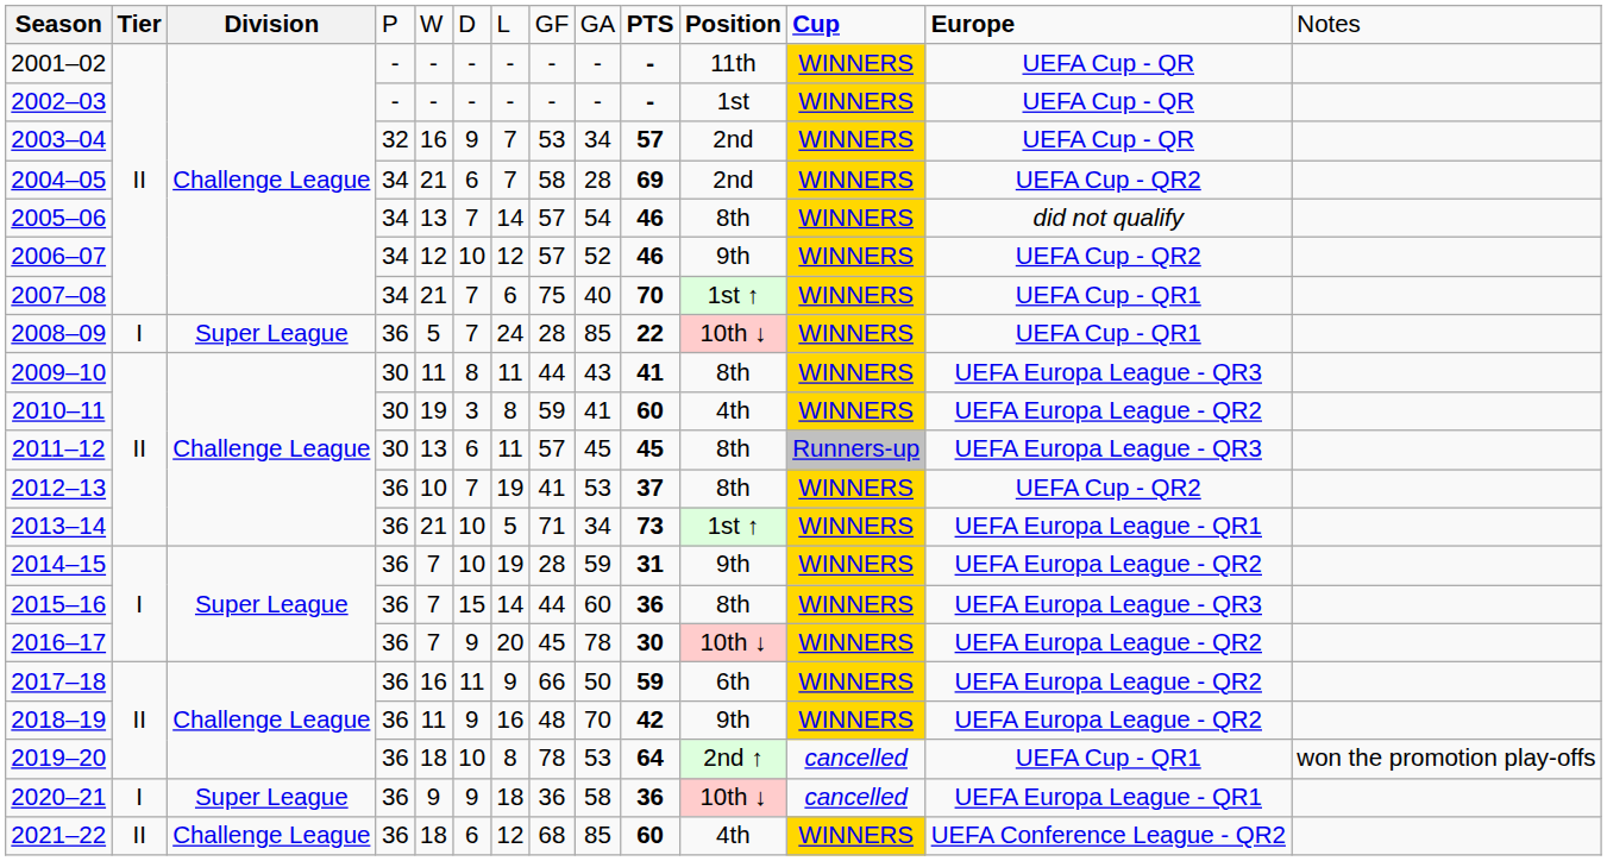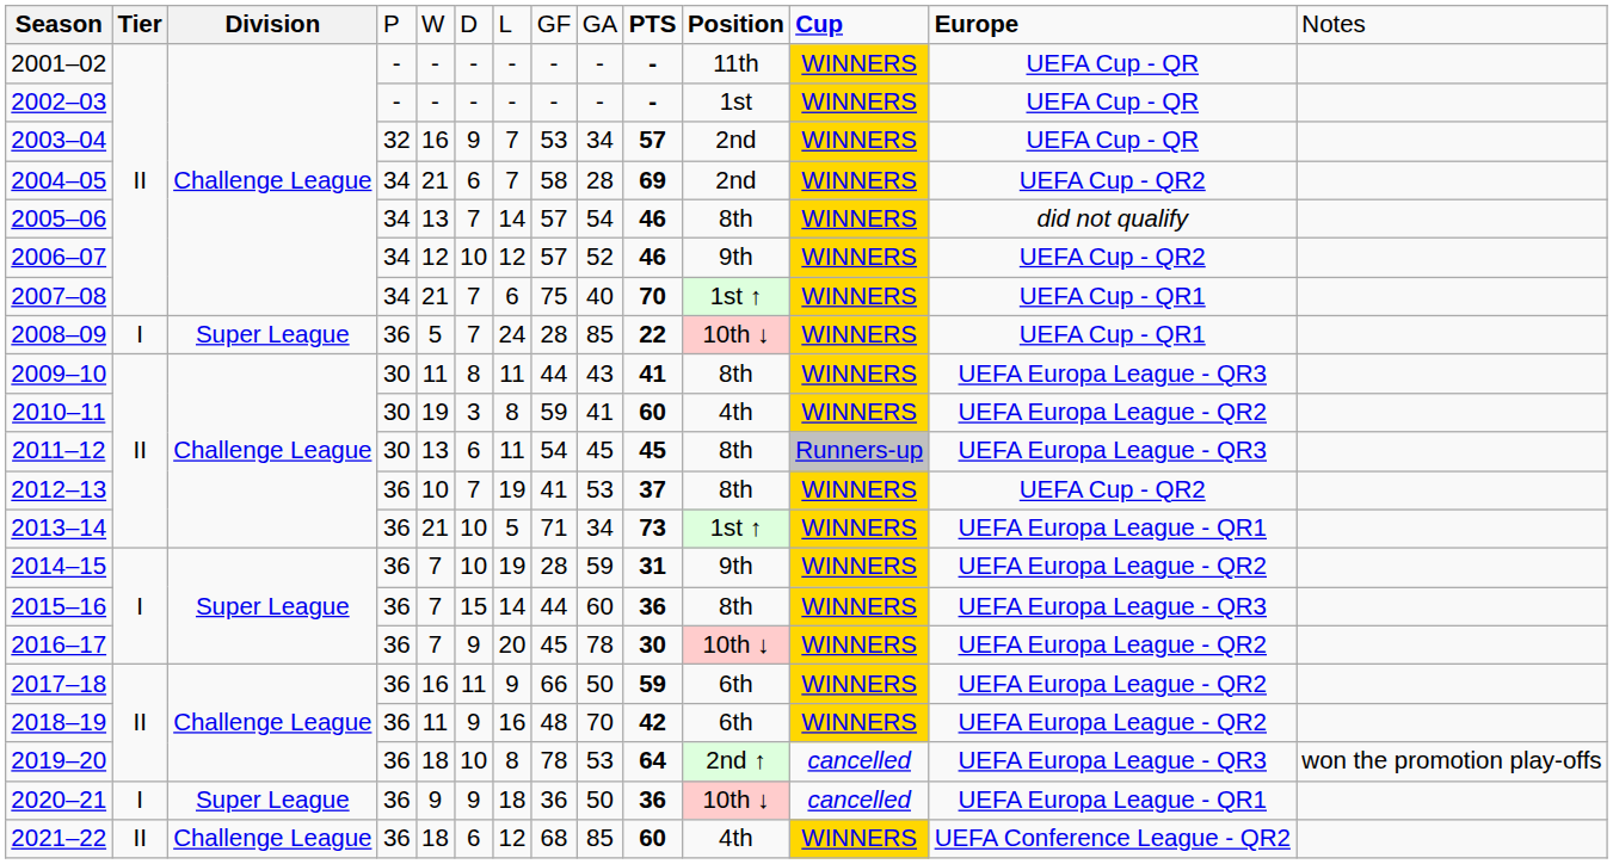 <table class="wikitable">
 <tr>
 <th>Season</th>
 <th>Tier</th>
 <th>Division</th>
 <td>P</td>
 <td>W</td>
 <td>D</td>
 <td>L</td>
 <td>GF</td>
 <td>GA</td>
 <td><strong>PTS</strong></td>
 <td><strong>Position</strong></td>
 <td><strong><a href='#'>Cup</a></strong></td>
 <td><strong>Europe</strong></td>
 <td>Notes</td>
 </tr>
 <tr align="center">
 <td>2001–02</td>
 <td rowspan="7">II</td>
 <td rowspan=7><a href='#'>Challenge League</a></td>
 <td>-</td>
 <td>-</td>
 <td>-</td>
 <td>-</td>
 <td>-</td>
 <td>-</td>
 <td><strong>-</strong></td>
 <td>11th</td>
 <td style="background-color:gold"><a href='#'>WINNERS</a></td>
 <td><a href='#'>UEFA Cup - QR</a></td>
 <td></td>
 </tr>
 <tr align="center">
 <td><a href='#'>2002–03</a></td>
 <td>-</td>
 <td>-</td>
 <td>-</td>
 <td>-</td>
 <td>-</td>
 <td>-</td>
 <td><strong>-</strong></td>
 <td>1st</td>
 <td style="background-color:gold"><a href='#'>WINNERS</a></td>
 <td><a href='#'>UEFA Cup - QR</a></td>
 <td></td>
 </tr>
 <tr align="center">
 <td><a href='#'>2003–04</a></td>
 <td>32</td>
 <td>16</td>
 <td>9</td>
 <td>7</td>
 <td>53</td>
 <td>34</td>
 <td><strong>57</strong></td>
 <td>2nd</td>
 <td style="background-color:gold"><a href='#'>WINNERS</a></td>
 <td><a href='#'>UEFA Cup - QR</a></td>
 <td></td>
 </tr>
 <tr align="center">
 <td><a href='#'>2004–05</a></td>
 <td>34</td>
 <td>21</td>
 <td>6</td>
 <td>7</td>
 <td>58</td>
 <td>28</td>
 <td><strong>69</strong></td>
 <td>2nd</td>
 <td style="background-color:gold"><a href='#'>WINNERS</a></td>
 <td><a href='#'>UEFA Cup - QR2</a></td>
 <td></td>
 </tr>
 <tr align="center">
 <td><a href='#'>2005–06</a></td>
 <td>34</td>
 <td>13</td>
 <td>7</td>
 <td>14</td>
 <td>57</td>
 <td>54</td>
 <td><strong>46</strong></td>
 <td>8th</td>
 <td style="background-color:gold"><a href='#'>WINNERS</a></td>
 <td><em>did not qualify</em></td>
 <td></td>
 </tr>
 <tr align="center">
 <td><a href='#'>2006–07</a></td>
 <td>34</td>
 <td>12</td>
 <td>10</td>
 <td>12</td>
 <td>57</td>
 <td>52</td>
 <td><strong>46</strong></td>
 <td>9th</td>
 <td style="background-color:gold"><a href='#'>WINNERS</a></td>
 <td><a href='#'>UEFA Cup - QR2</a></td>
 <td></td>
 </tr>
 <tr align="center">
 <td><a href='#'>2007–08</a></td>
 <td>34</td>
 <td>21</td>
 <td>7</td>
 <td>6</td>
 <td>75</td>
 <td>40</td>
 <td><strong>70</strong></td>
 <td style="background:#ddffdd">1st ↑</td>
 <td style="background-color:gold"><a href='#'>WINNERS</a></td>
 <td><a href='#'>UEFA Cup - QR1</a></td>
 <td></td>
 </tr>
 <tr align="center">
 <td><a href='#'>2008–09</a></td>
 <td rowspan="1">I</td>
 <td rowspan=1><a href='#'>Super League</a></td>
 <td>36</td>
 <td>5</td>
 <td>7</td>
 <td>24</td>
 <td>28</td>
 <td>85</td>
 <td><strong>22</strong></td>
 <td style="background:#ffcccc">10th ↓</td>
 <td style="background-color:gold"><a href='#'>WINNERS</a></td>
 <td><a href='#'>UEFA Cup - QR1</a></td>
 <td></td>
 </tr>
 <tr align="center">
 <td><a href='#'>2009–10</a></td>
 <td rowspan="5">II</td>
 <td rowspan=5><a href='#'>Challenge League</a></td>
 <td>30</td>
 <td>11</td>
 <td>8</td>
 <td>11</td>
 <td>44</td>
 <td>43</td>
 <td><strong>41</strong></td>
 <td>8th</td>
 <td style="background-color:gold"><a href='#'>WINNERS</a></td>
 <td><a href='#'>UEFA Europa League - QR3</a></td>
 <td></td>
 </tr>
 <tr align="center">
 <td><a href='#'>2010–11</a></td>
 <td>30</td>
 <td>19</td>
 <td>3</td>
 <td>8</td>
 <td>59</td>
 <td>41</td>
 <td><strong>60</strong></td>
 <td>4th</td>
 <td style="background-color:gold"><a href='#'>WINNERS</a></td>
 <td><a href='#'>UEFA Europa League - QR2</a></td>
 <td></td>
 </tr>
 <tr align="center">
 <td><a href='#'>2011–12</a></td>
 <td>30</td>
 <td>13</td>
 <td>6</td>
 <td>11</td>
-<td>57</td>
+<td>54</td>
 <td>45</td>
 <td><strong>45</strong></td>
 <td>8th</td>
 <td style="background-color:silver"><a href='#'>Runners-up</a></td>
 <td><a href='#'>UEFA Europa League - QR3</a></td>
 <td></td>
 </tr>
 <tr align="center">
 <td><a href='#'>2012–13</a></td>
 <td>36</td>
 <td>10</td>
 <td>7</td>
 <td>19</td>
 <td>41</td>
 <td>53</td>
 <td><strong>37</strong></td>
 <td>8th</td>
 <td style="background-color:gold"><a href='#'>WINNERS</a></td>
 <td><a href='#'>UEFA Cup - QR2</a></td>
 <td></td>
 </tr>
 <tr align="center">
 <td><a href='#'>2013–14</a></td>
 <td>36</td>
 <td>21</td>
 <td>10</td>
 <td>5</td>
 <td>71</td>
 <td>34</td>
 <td><strong>73</strong></td>
 <td style="background:#ddffdd">1st ↑</td>
 <td style="background-color:gold"><a href='#'>WINNERS</a></td>
 <td><a href='#'>UEFA Europa League - QR1</a></td>
 <td></td>
 </tr>
 <tr align="center">
 <td><a href='#'>2014–15</a></td>
 <td rowspan="3">I</td>
 <td rowspan=3><a href='#'>Super League</a></td>
 <td>36</td>
 <td>7</td>
 <td>10</td>
 <td>19</td>
 <td>28</td>
 <td>59</td>
 <td><strong>31</strong></td>
 <td>9th</td>
 <td style="background-color:gold"><a href='#'>WINNERS</a></td>
 <td><a href='#'>UEFA Europa League - QR2</a></td>
 <td></td>
 </tr>
 <tr align="center">
 <td><a href='#'>2015–16</a></td>
 <td>36</td>
 <td>7</td>
 <td>15</td>
 <td>14</td>
 <td>44</td>
 <td>60</td>
 <td><strong>36</strong></td>
 <td>8th</td>
 <td style="background-color:gold"><a href='#'>WINNERS</a></td>
 <td><a href='#'>UEFA Europa League - QR3</a></td>
 <td></td>
 </tr>
 <tr align="center">
 <td><a href='#'>2016–17</a></td>
 <td>36</td>
 <td>7</td>
 <td>9</td>
 <td>20</td>
 <td>45</td>
 <td>78</td>
 <td><strong>30</strong></td>
 <td style="background:#ffcccc">10th ↓</td>
 <td style="background-color:gold"><a href='#'>WINNERS</a></td>
 <td><a href='#'>UEFA Europa League - QR2</a></td>
 <td></td>
 </tr>
 <tr align="center">
 <td><a href='#'>2017–18</a></td>
 <td rowspan="3">II</td>
 <td rowspan=3><a href='#'>Challenge League</a></td>
 <td>36</td>
 <td>16</td>
 <td>11</td>
 <td>9</td>
 <td>66</td>
 <td>50</td>
 <td><strong>59</strong></td>
 <td>6th</td>
 <td style="background-color:gold"><a href='#'>WINNERS</a></td>
 <td><a href='#'>UEFA Europa League - QR2</a></td>
 <td></td>
 </tr>
 <tr align="center">
 <td><a href='#'>2018–19</a></td>
 <td>36</td>
 <td>11</td>
 <td>9</td>
 <td>16</td>
 <td>48</td>
 <td>70</td>
 <td><strong>42</strong></td>
-<td>9th</td>
+<td>6th</td>
 <td style="background-color:gold"><a href='#'>WINNERS</a></td>
 <td><a href='#'>UEFA Europa League - QR2</a></td>
 <td></td>
 </tr>
 <tr align="center">
 <td><a href='#'>2019–20</a></td>
 <td>36</td>
 <td>18</td>
 <td>10</td>
 <td>8</td>
 <td>78</td>
 <td>53</td>
 <td><strong>64</strong></td>
 <td style="background:#ddffdd">2nd ↑</td>
 <td><em><a href='#'>cancelled</a></em></td>
-<td><a href='#'>UEFA Cup - QR1</a></td>
+<td><a href='#'>UEFA Europa League - QR3</a></td>
 <td>won the promotion play-offs</td>
 </tr>
 <tr align="center">
 <td><a href='#'>2020–21</a></td>
 <td rowspan="1">I</td>
 <td rowspan=1><a href='#'>Super League</a></td>
 <td>36</td>
 <td>9</td>
 <td>9</td>
 <td>18</td>
 <td>36</td>
-<td>58</td>
+<td>50</td>
 <td><strong>36</strong></td>
 <td style="background:#ffcccc">10th ↓</td>
 <td><em><a href='#'>cancelled</a></em></td>
 <td><a href='#'>UEFA Europa League - QR1</a></td>
 <td></td>
 </tr>
 <tr align="center">
 <td><a href='#'>2021–22</a></td>
 <td rowspan="1">II</td>
 <td rowspan=1><a href='#'>Challenge League</a></td>
 <td>36</td>
 <td>18</td>
 <td>6</td>
 <td>12</td>
 <td>68</td>
 <td>85</td>
 <td><strong>60</strong></td>
 <td>4th</td>
 <td style="background-color:gold"><a href='#'>WINNERS</a></td>
 <td><a href='#'>UEFA Conference League - QR2</a></td>
 <td></td>
 </tr>
 </table>
